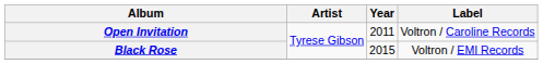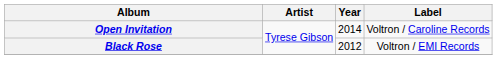 <table class="wikitable plainrowheaders" style="text-align:center;">
 <tr>
 <th scope="col" style="width:24em;">Album</th>
 <th scope="col">Artist</th>
 <th scope="col">Year</th>
 <th scope="col">Label</th>
 </tr>
 <tr>
 <th scope="row"><em><a href='#'>Open Invitation</a></em></th>
 <td rowspan="2"><a href='#'>Tyrese Gibson</a></td>
-<td>2011</td>
+<td>2014</td>
 <td>Voltron / <a href='#'>Caroline Records</a></td>
 </tr>
 <tr>
 <th scope="row"><em><a href='#'>Black Rose</a></em></th>
-<td>2015</td>
+<td>2012</td>
 <td>Voltron / <a href='#'>EMI Records</a></td>
 </tr>
 <tr>
 </tr>
 </table>
